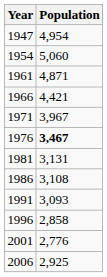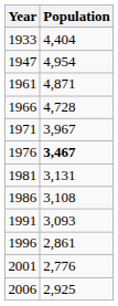 <table class="wikitable">
 <tr>
 <th>Year</th>
 <th>Population</th>
 </tr>
 <tr>
+<td>1933</td>
+<td>4,404</td>
+</tr>
+<tr>
 <td>1947</td>
 <td>4,954</td>
-</tr>
-<tr>
-<td>1954</td>
-<td>5,060</td>
 </tr>
 <tr>
 <td>1961</td>
 <td>4,871</td>
 </tr>
 <tr>
 <td>1966</td>
-<td>4,421</td>
+<td>4,728</td>
 </tr>
 <tr>
 <td>1971</td>
 <td>3,967</td>
 </tr>
 <tr>
 <td>1976</td>
 <td><strong>3,467</strong></td>
 </tr>
 <tr>
 <td>1981</td>
 <td>3,131</td>
 </tr>
 <tr>
 <td>1986</td>
 <td>3,108</td>
 </tr>
 <tr>
 <td>1991</td>
 <td>3,093</td>
 </tr>
 <tr>
 <td>1996</td>
-<td>2,858</td>
+<td>2,861</td>
 </tr>
 <tr>
 <td>2001</td>
 <td>2,776</td>
 </tr>
 <tr>
 <td>2006</td>
 <td>2,925</td>
 </tr>
 </table>
